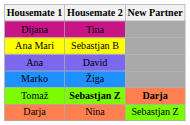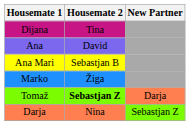 <table class="wikitable sortable" style="text-align:center; font-size:90%; ">
 <tr>
 <th>Housemate 1</th>
 <th>Housemate 2</th>
 <th>New Partner</th>
 </tr>
 <tr>
 <td style="background:#c71585;">Dijana</td>
 <td style="background:#c71585;">Tina</td>
 <td style="background:darkgrey;"></td>
 </tr>
 <tr>
-<td style="background:#ff0;">Ana Mari</td>
-<td style="background:#ff0;">Sebastjan B</td>
+<td style="background:#7b68ee;">Ana</td>
+<td style="background:#7b68ee;">David</td>
 <td style="background:darkgrey;"></td>
 </tr>
 <tr>
-<td style="background:#7b68ee;">Ana</td>
-<td style="background:#7b68ee;">David</td>
+<td style="background:#ff0;">Ana Mari</td>
+<td style="background:#ff0;">Sebastjan B</td>
 <td style="background:darkgrey;"></td>
 </tr>
 <tr>
 <td style="background:#1e90ff;">Marko</td>
 <td style="background:#1e90ff;">Žiga</td>
 <td style="background:darkgrey;"></td>
 </tr>
 <tr>
 <td style="background:#7cfc00;">Tomaž</td>
 <td style="background:#7cfc00;"><strong>Sebastjan Z</strong></td>
-<td style="background:coral;"><strong>Darja</strong></td>
+<td style="background:coral;">Darja</td>
 </tr>
 <tr>
 <td style="background:coral;">Darja</td>
 <td style="background:coral;">Nina</td>
 <td style="background:#7cfc00;">Sebastjan Z</td>
 </tr>
 </table>
